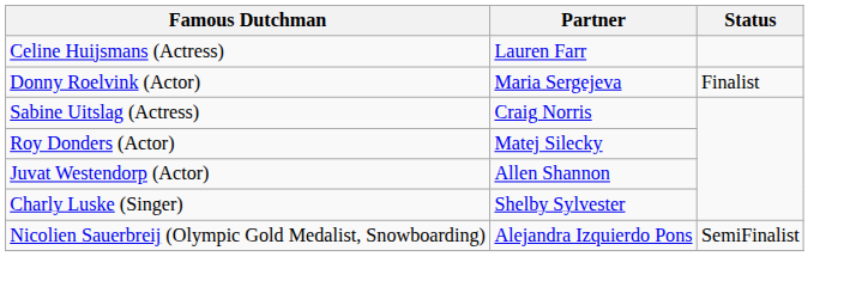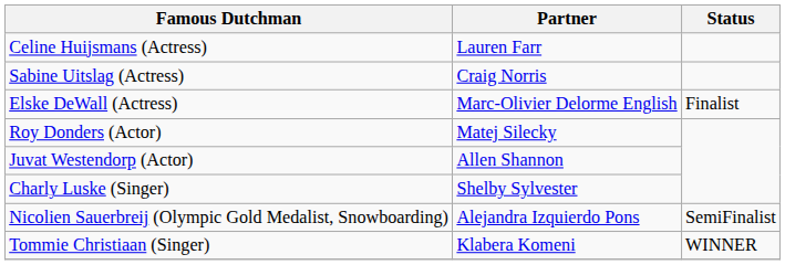 <table class="wikitable">
 <tr>
 <th><strong>Famous Dutchman</strong></th>
 <th><strong>Partner</strong></th>
 <th><strong>Status</strong></th>
 </tr>
 <tr>
 <td><a href='#'>Celine Huijsmans</a> (Actress)</td>
 <td><a href='#'>Lauren Farr</a></td>
 <td></td>
 </tr>
 <tr>
-<td><a href='#'>Donny Roelvink</a> (Actor)</td>
-<td><a href='#'>Maria Sergejeva</a></td>
-<td>Finalist</td>
+<td><a href='#'>Sabine Uitslag</a> (Actress)</td>
+<td><a href='#'>Craig Norris</a></td>
 </tr>
 <tr>
-<td><a href='#'>Sabine Uitslag</a> (Actress)</td>
-<td><a href='#'>Craig Norris</a></td>
+<td><a href='#'>Elske DeWall</a> (Actress)</td>
+<td><a href='#'>Marc-Olivier Delorme English</a></td>
+<td>Finalist</td>
 </tr>
 <tr>
 <td><a href='#'>Roy Donders</a> (Actor)</td>
 <td><a href='#'>Matej Silecky</a></td>
 </tr>
 <tr>
 <td><a href='#'>Juvat Westendorp</a> (Actor)</td>
 <td><a href='#'>Allen Shannon</a></td>
 </tr>
 <tr>
 <td><a href='#'>Charly Luske</a> (Singer)</td>
 <td><a href='#'>Shelby Sylvester</a></td>
 </tr>
 <tr>
 <td><a href='#'>Nicolien Sauerbreij</a> (Olympic Gold Medalist, Snowboarding)</td>
 <td><a href='#'>Alejandra Izquierdo Pons</a></td>
 <td>SemiFinalist</td>
 </tr>
 <tr>
+<td><a href='#'>Tommie Christiaan</a> (Singer)</td>
+<td><a href='#'>Klabera Komeni</a></td>
+<td>WINNER</td>
+</tr>
+<tr>
 </tr>
 </table>
